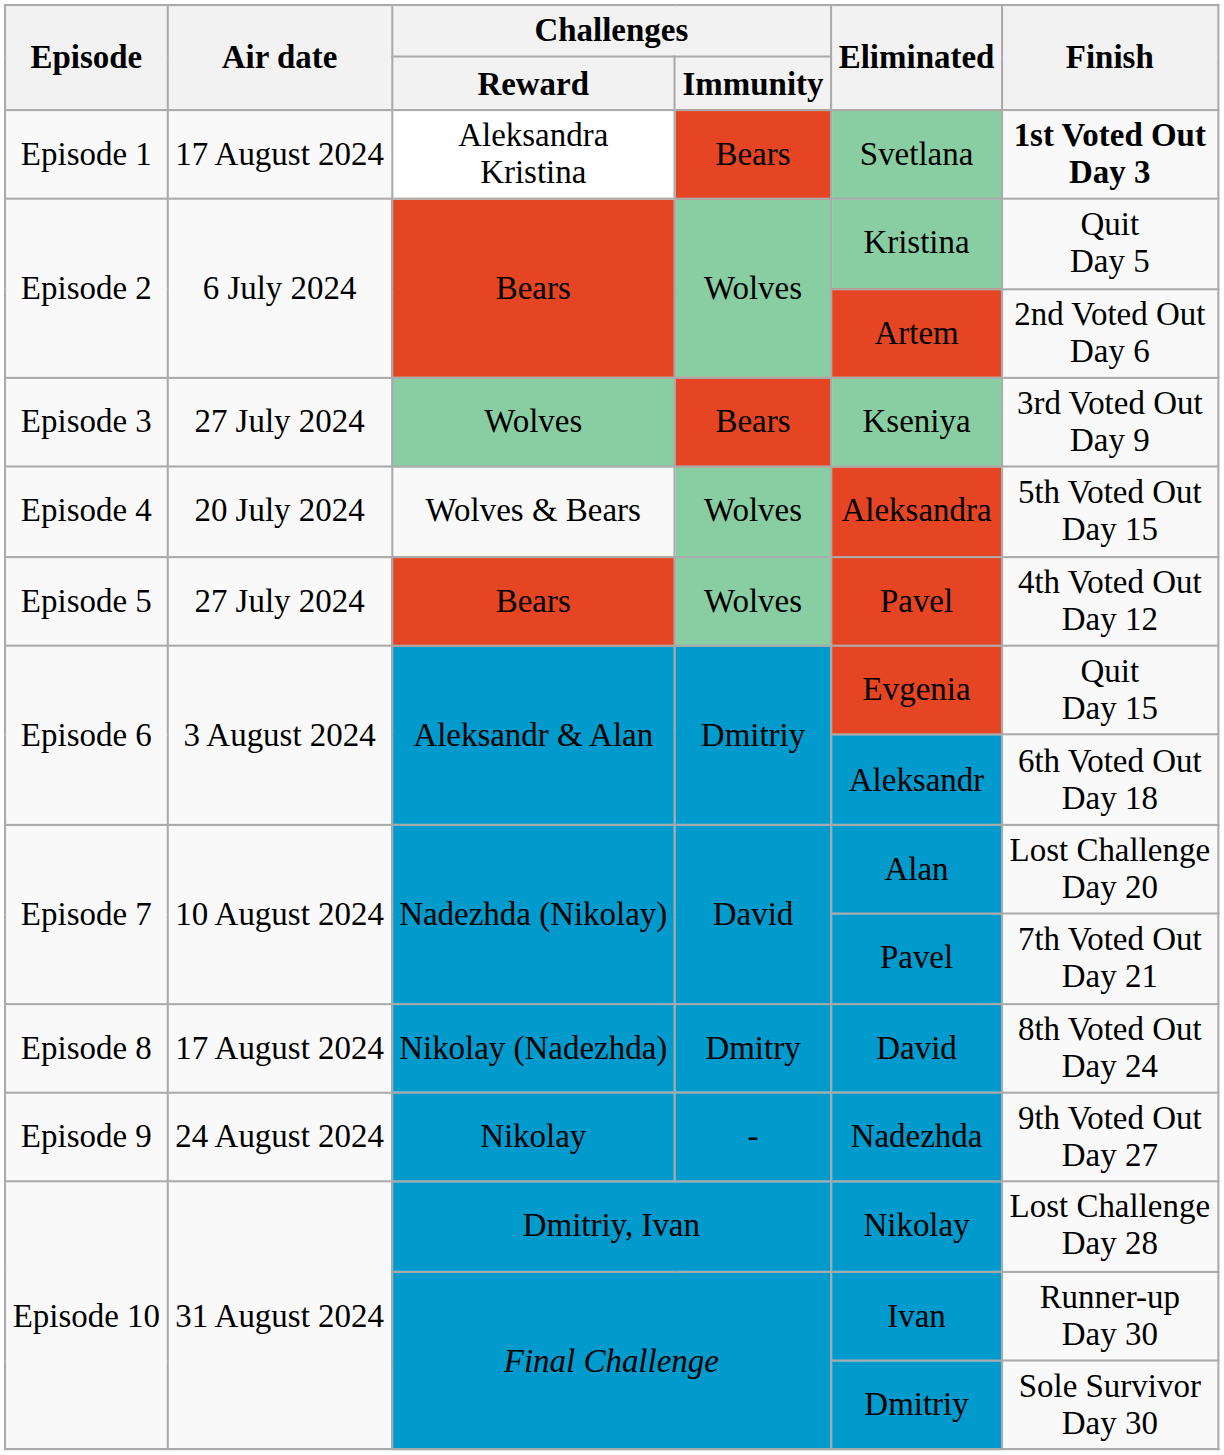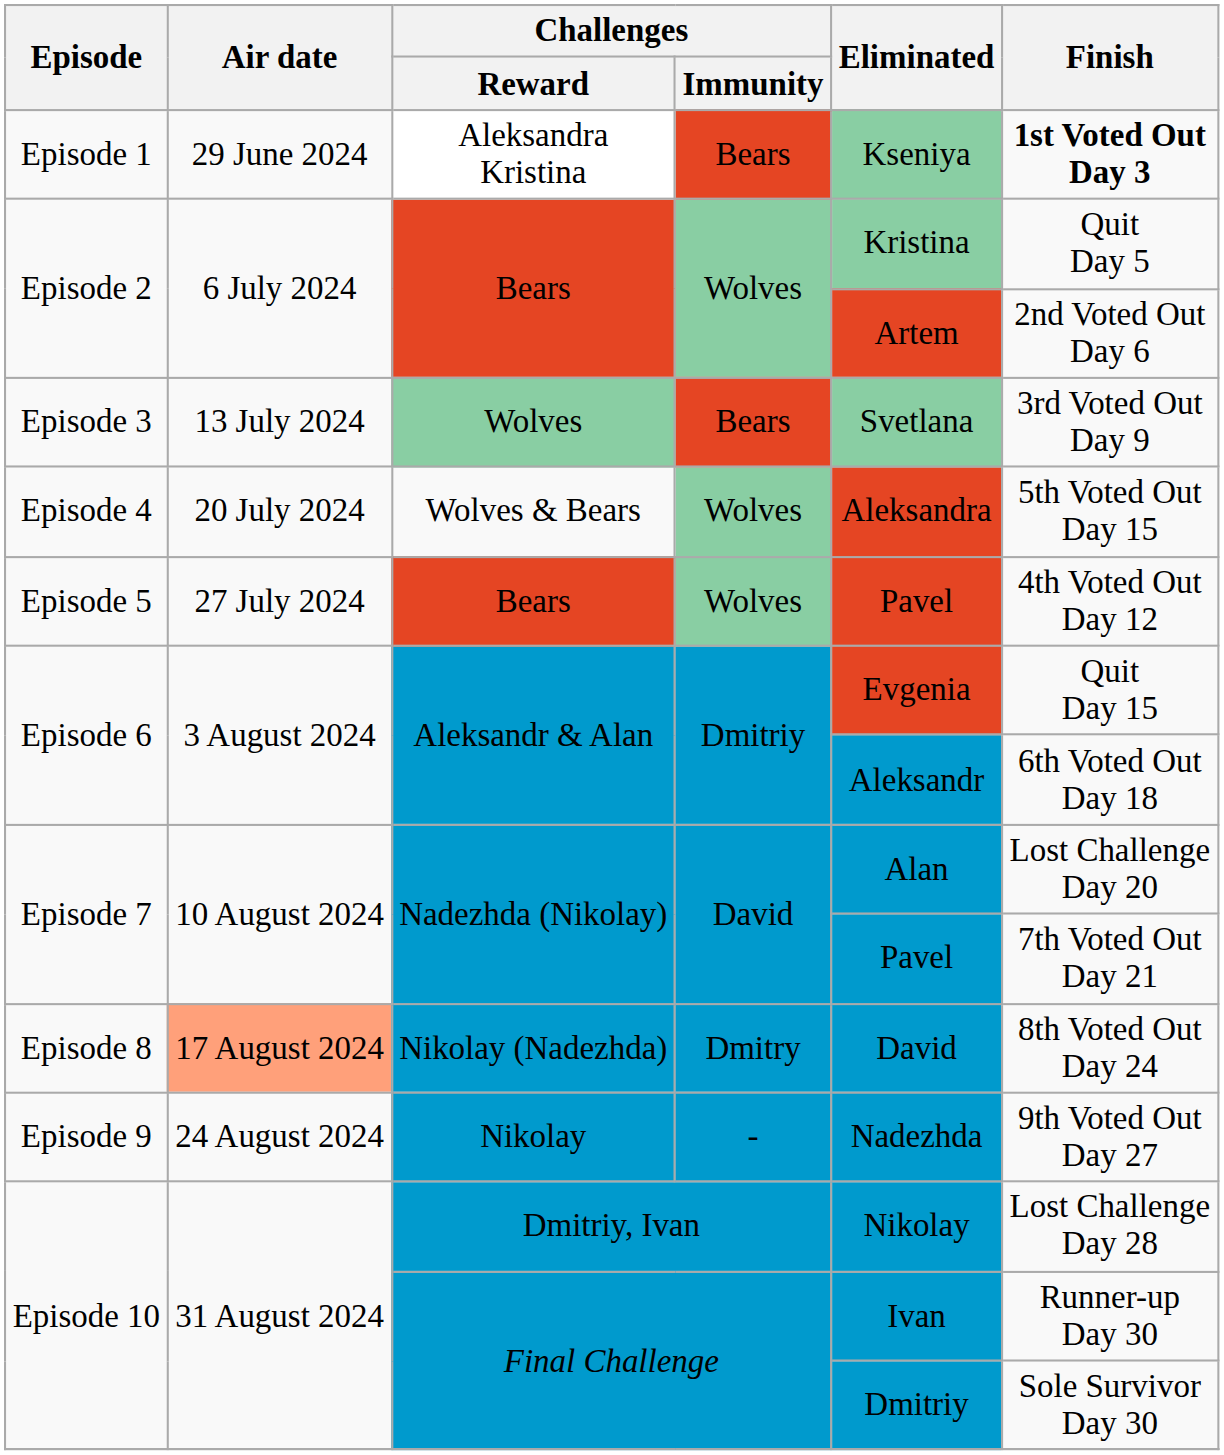 <table class="wikitable" style="text-align:center">
 <tr>
 <th rowspan="2">Episode</th>
 <th rowspan="2">Air date</th>
 <th colspan="2">Challenges</th>
 <th rowspan="2">Eliminated</th>
 <th rowspan="2">Finish</th>
 </tr>
 <tr>
 <th>Reward</th>
 <th>Immunity</th>
 </tr>
 <tr>
 <td>Episode 1</td>
-<td>17 August 2024</td>
+<td>29 June 2024</td>
 <td bgcolor="white">Aleksandra<br>Kristina</td>
 <td bgcolor="#e54523">Bears</td>
-<td bgcolor="#89cea3">Svetlana</td>
+<td bgcolor="#89cea3">Kseniya</td>
 <td><strong>1st Voted Out<br>Day 3</strong></td>
 </tr>
 <tr>
 <td rowspan="2">Episode 2</td>
 <td rowspan="2">6 July 2024</td>
 <td rowspan="2" bgcolor="#e54523">Bears</td>
 <td rowspan="2" bgcolor="#89cea3">Wolves</td>
 <td rowspan="1" bgcolor="#89cea3">Kristina</td>
 <td rowspan="1">Quit<br>Day 5</td>
 </tr>
 <tr>
 <td rowspan="1"bgcolor="#e54523">Artem</td>
 <td>2nd Voted Out<br>Day 6</td>
 </tr>
 <tr>
 <td>Episode 3</td>
-<td>27 July 2024</td>
+<td>13 July 2024</td>
 <td bgcolor="#89cea3">Wolves</td>
 <td bgcolor="#e54523">Bears</td>
-<td bgcolor="#89cea3">Kseniya</td>
+<td bgcolor="#89cea3">Svetlana</td>
 <td>3rd Voted Out<br>Day 9</td>
 </tr>
 <tr>
 <td>Episode 4</td>
 <td>20 July 2024</td>
 <td bgcolor="">Wolves & Bears</td>
 <td bgcolor="#89cea3">Wolves</td>
 <td bgcolor="e54523">Aleksandra</td>
 <td>5th Voted Out<br>Day 15</td>
 </tr>
 <tr>
 <td>Episode 5</td>
 <td>27 July 2024</td>
 <td bgcolor="#e54523">Bears</td>
 <td bgcolor="#89cea3">Wolves</td>
 <td bgcolor="#e54523">Pavel</td>
 <td>4th Voted Out<br>Day 12</td>
 </tr>
 <tr>
 <td rowspan="2">Episode 6</td>
 <td rowspan="2">3 August 2024</td>
 <td rowspan="2" bgcolor="009ACD">Aleksandr & Alan</td>
 <td rowspan="2" bgcolor="009ACD">Dmitriy</td>
 <td rowspan="1" bgcolor="#e54523">Evgenia</td>
 <td rowspan="1">Quit<br>Day 15</td>
 </tr>
 <tr>
 <td rowspan="1"bgcolor="009ACD">Aleksandr</td>
 <td>6th Voted Out<br>Day 18</td>
 </tr>
 <tr>
 <td rowspan="2">Episode 7</td>
 <td rowspan="2">10 August 2024</td>
 <td rowspan="2" bgcolor="009ACD">Nadezhda (Nikolay)</td>
 <td rowspan="2" bgcolor="009ACD">David</td>
 <td rowspan="1" bgcolor="009ACD">Alan</td>
 <td rowspan="1">Lost Challenge<br>Day 20</td>
 </tr>
 <tr>
 <td rowspan="1"bgcolor="009ACD">Pavel</td>
 <td>7th Voted Out<br>Day 21</td>
 </tr>
 <tr>
 <td>Episode 8</td>
-<td>17 August 2024</td>
+<td style="background: lightsalmon;">17 August 2024</td>
 <td bgcolor="009ACD">Nikolay (Nadezhda)</td>
 <td bgcolor="009ACD">Dmitry</td>
 <td bgcolor="009ACD">David</td>
 <td>8th Voted Out<br>Day 24</td>
 </tr>
 <tr>
 <td>Episode 9</td>
 <td>24 August 2024</td>
 <td bgcolor="009ACD">Nikolay</td>
 <td bgcolor="009ACD">-</td>
 <td bgcolor="009ACD">Nadezhda</td>
 <td>9th Voted Out<br>Day 27</td>
 </tr>
 <tr>
 <td rowspan="3">Episode 10</td>
 <td rowspan="3">31 August 2024</td>
 <td rowspan="1" colspan="2" bgcolor="009ACD">Dmitriy, Ivan</td>
 <td rowspan="1"  bgcolor="009ACD">Nikolay</td>
 <td rowspan="1">Lost Challenge<br>Day 28</td>
 </tr>
 <tr>
 <td rowspan="2" colspan="2" bgcolor="009ACD"><em>Final Challenge</em></td>
 <td rowspan="1"  bgcolor="009ACD">Ivan</td>
 <td rowspan="1">Runner-up<br>Day 30</td>
 </tr>
 <tr>
 <td rowspan="1"  bgcolor="009ACD">Dmitriy</td>
 <td rowspan="1">Sole Survivor<br>Day 30</td>
 </tr>
 <tr>
 </tr>
 </table>
